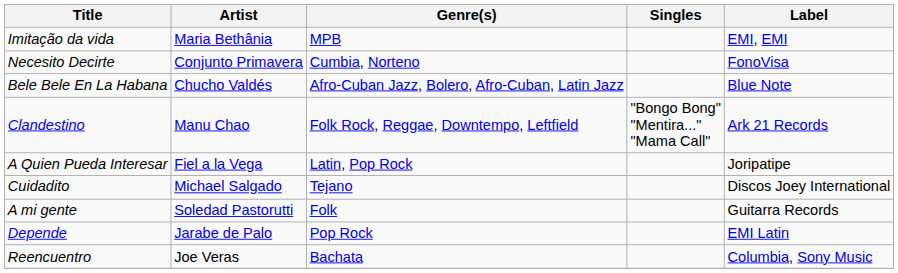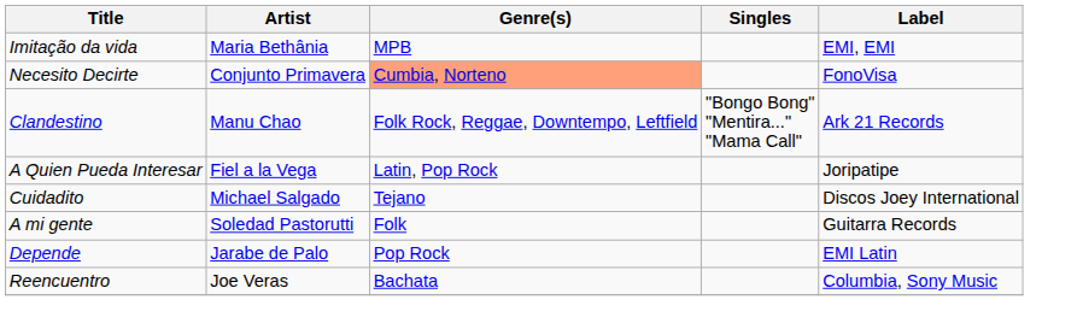 <table class="wikitable sortable" style="text-align: left;">
 <tr>
 <th>Title</th>
 <th>Artist</th>
 <th>Genre(s)</th>
 <th>Singles</th>
 <th>Label</th>
 </tr>
 <tr>
 <td><em>Imitação da vida</em></td>
 <td><a href='#'>Maria Bethânia</a></td>
 <td><a href='#'>MPB</a></td>
 <td></td>
 <td><a href='#'>EMI</a>, <a href='#'>EMI</a></td>
 </tr>
 <tr>
 <td><em>Necesito Decirte</em></td>
 <td><a href='#'>Conjunto Primavera</a></td>
-<td><a href='#'>Cumbia</a>, <a href='#'>Norteno</a></td>
+<td style="background: lightsalmon;"><a href='#'>Cumbia</a>, <a href='#'>Norteno</a></td>
 <td></td>
 <td><a href='#'>FonoVisa</a></td>
-</tr>
-<tr>
-<td><em>Bele Bele En La Habana</em></td>
-<td><a href='#'>Chucho Valdés</a></td>
-<td><a href='#'>Afro-Cuban Jazz</a>, <a href='#'>Bolero</a>, <a href='#'>Afro-Cuban</a>, <a href='#'>Latin Jazz</a></td>
-<td></td>
-<td><a href='#'>Blue Note</a></td>
 </tr>
 <tr>
 <td><em><a href='#'>Clandestino</a></em></td>
 <td><a href='#'>Manu Chao</a></td>
 <td><a href='#'>Folk Rock</a>, <a href='#'>Reggae</a>, <a href='#'>Downtempo</a>, <a href='#'>Leftfield</a></td>
 <td>"Bongo Bong"<br>"Mentira..."<br>"Mama Call"</td>
 <td><a href='#'>Ark 21 Records</a></td>
 </tr>
 <tr>
 <td><em>A Quien Pueda Interesar</em></td>
 <td><a href='#'>Fiel a la Vega</a></td>
 <td><a href='#'>Latin</a>, <a href='#'>Pop Rock</a></td>
 <td></td>
 <td>Joripatipe</td>
 </tr>
 <tr>
 <td><em>Cuidadito</em></td>
 <td><a href='#'>Michael Salgado</a></td>
 <td><a href='#'>Tejano</a></td>
 <td></td>
 <td>Discos Joey International</td>
 </tr>
 <tr>
 <td><em>A mi gente</em></td>
 <td><a href='#'>Soledad Pastorutti</a></td>
 <td><a href='#'>Folk</a></td>
 <td></td>
 <td>Guitarra Records</td>
 </tr>
 <tr>
 <td><em><a href='#'>Depende</a></em></td>
 <td><a href='#'>Jarabe de Palo</a></td>
 <td><a href='#'>Pop Rock</a></td>
 <td></td>
 <td><a href='#'>EMI Latin</a></td>
 </tr>
 <tr>
 <td><em>Reencuentro</em></td>
 <td>Joe Veras</td>
 <td><a href='#'>Bachata</a></td>
 <td></td>
 <td><a href='#'>Columbia</a>, <a href='#'>Sony Music</a></td>
 </tr>
 <tr>
 </tr>
 </table>
